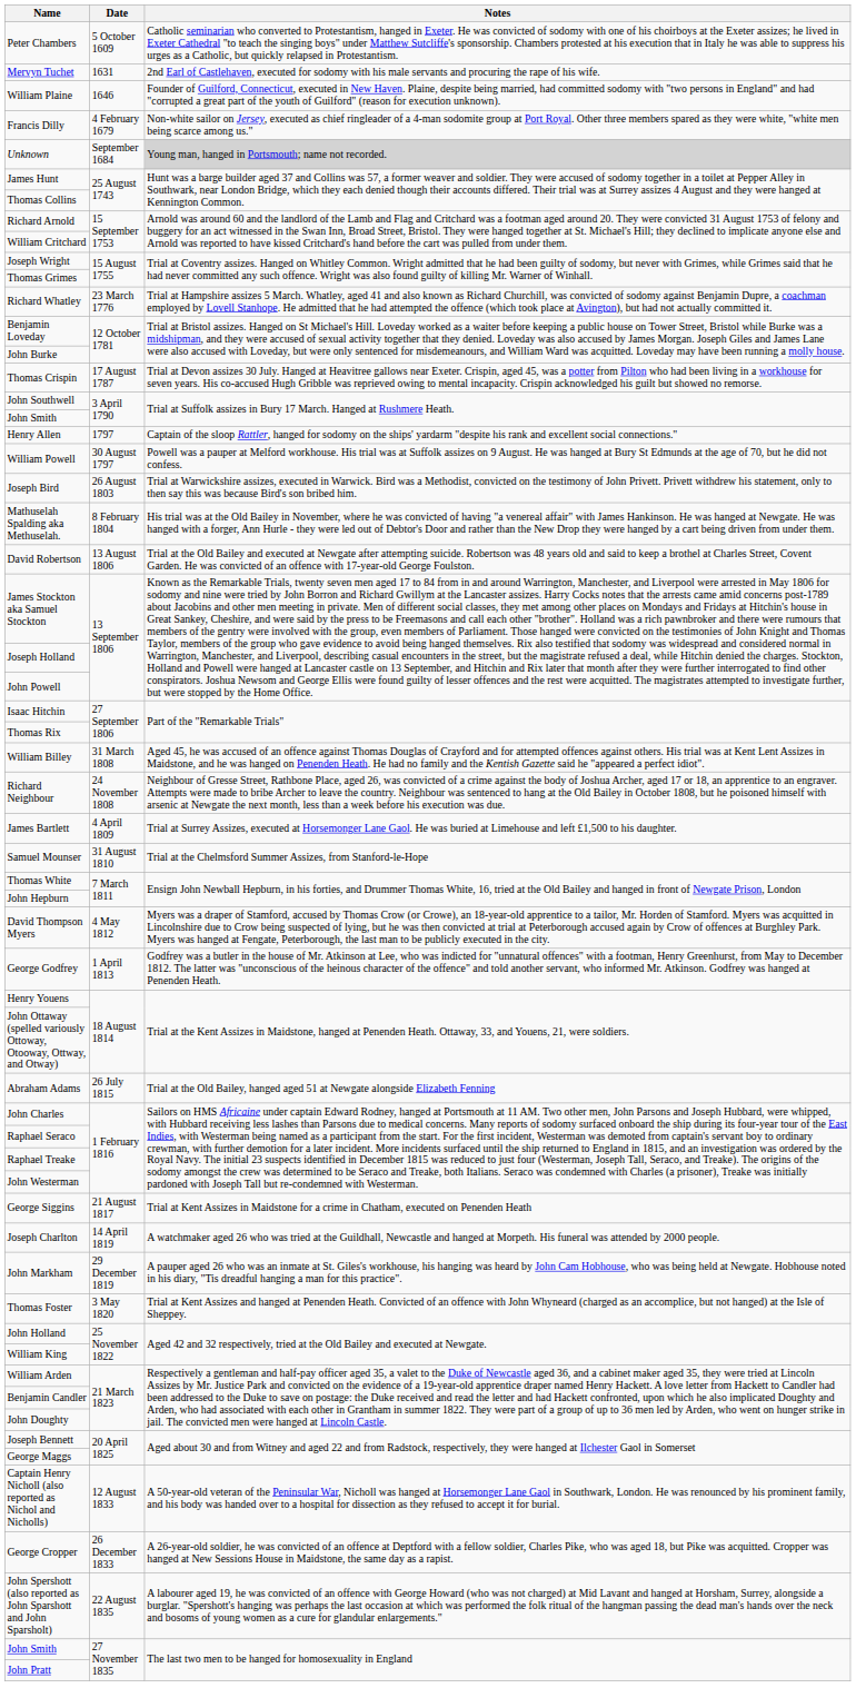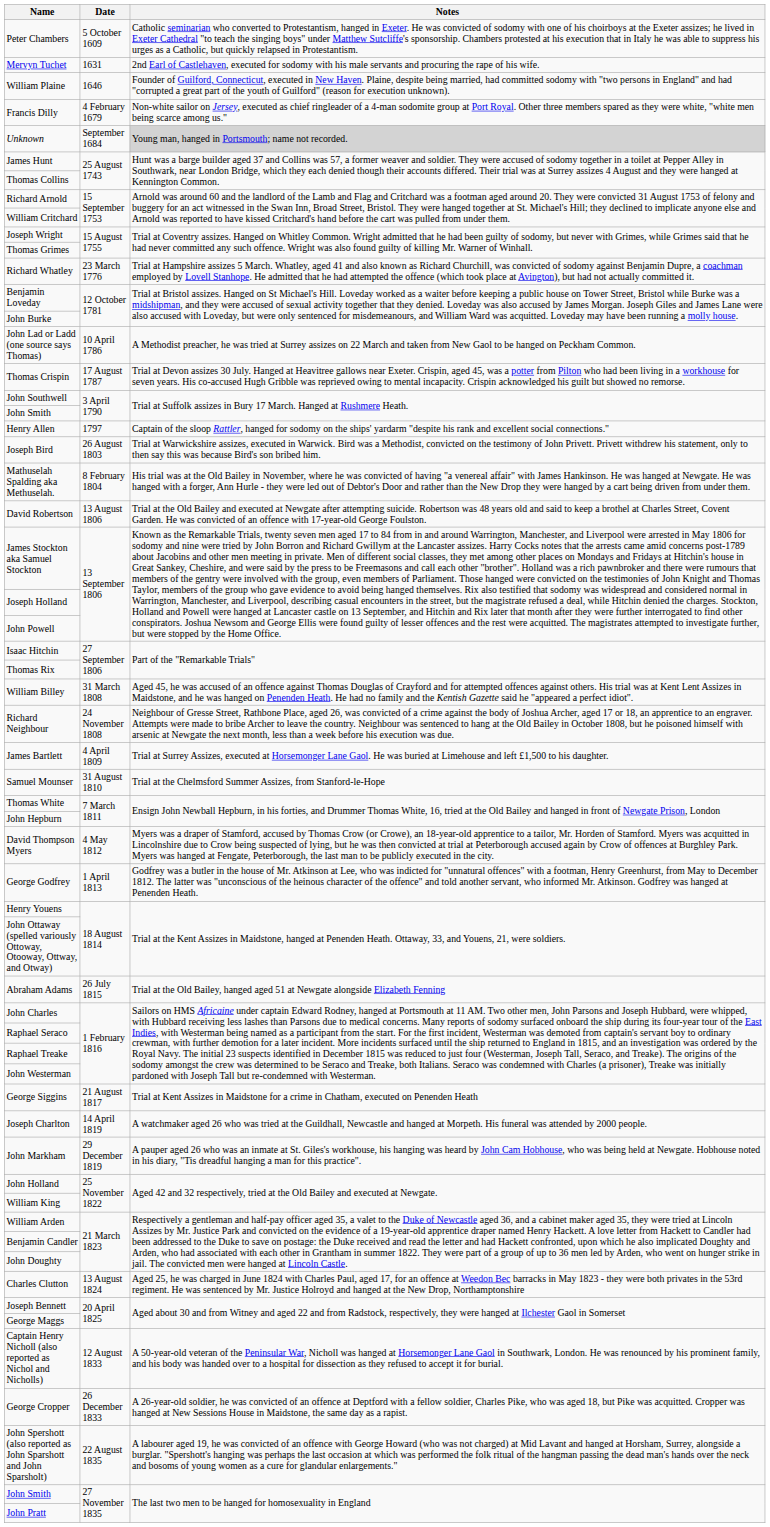 <table class="wikitable sortable" style="text-align:left">
 <tr>
 <th>Name</th>
 <th>Date</th>
 <th>Notes</th>
 </tr>
 <tr>
 <td>Peter Chambers</td>
 <td>5 October 1609</td>
 <td>Catholic <a href='#'>seminarian</a> who converted to Protestantism, hanged in <a href='#'>Exeter</a>. He was convicted of sodomy with one of his choirboys at the Exeter assizes; he lived in <a href='#'>Exeter Cathedral</a> "to teach the singing boys" under <a href='#'>Matthew Sutcliffe</a>'s sponsorship. Chambers protested at his execution that in Italy he was able to suppress his urges as a Catholic, but quickly relapsed in Protestantism.</td>
 </tr>
 <tr>
 <td><a href='#'>Mervyn Tuchet</a></td>
 <td>1631</td>
 <td>2nd <a href='#'>Earl of Castlehaven</a>, executed for sodomy with his male servants and procuring the rape of his wife.</td>
 </tr>
 <tr>
 <td>William Plaine</td>
 <td>1646</td>
 <td>Founder of <a href='#'>Guilford, Connecticut</a>, executed in <a href='#'>New Haven</a>. Plaine, despite being married, had committed sodomy with "two persons in England" and had "corrupted a great part of the youth of Guilford" (reason for execution unknown).</td>
 </tr>
 <tr>
 <td>Francis Dilly</td>
 <td>4 February 1679</td>
 <td>Non-white sailor on <em><a href='#'>Jersey</a></em>, executed as chief ringleader of a 4-man sodomite group at <a href='#'>Port Royal</a>. Other three members spared as they were white, "white men being scarce among us."</td>
 </tr>
 <tr>
 <td><em>Unknown</em></td>
 <td>September 1684</td>
 <td style="background: lightgrey;">Young man, hanged in <a href='#'>Portsmouth</a>; name not recorded.</td>
 </tr>
 <tr>
 <td>James Hunt</td>
 <td rowspan=2>25 August 1743</td>
 <td rowspan=2>Hunt was a barge builder aged 37 and Collins was 57, a former weaver and soldier. They were accused of sodomy together in a toilet at Pepper Alley in Southwark, near London Bridge, which they each denied though their accounts differed. Their trial was at Surrey assizes 4 August and they were hanged at Kennington Common.</td>
 </tr>
 <tr>
 <td>Thomas Collins</td>
 </tr>
 <tr>
 <td>Richard Arnold</td>
 <td rowspan="2">15 September 1753</td>
 <td rowspan="2">Arnold was around 60 and the landlord of the Lamb and Flag and Critchard was a footman aged around 20. They were convicted 31 August 1753 of felony and buggery for an act witnessed in the Swan Inn, Broad Street, Bristol. They were hanged together at St. Michael's Hill; they declined to implicate anyone else and Arnold was reported to have kissed Critchard's hand before the cart was pulled from under them.</td>
 </tr>
 <tr>
 <td>William Critchard</td>
 </tr>
 <tr>
 <td>Joseph Wright</td>
 <td rowspan=2>15 August 1755</td>
 <td rowspan=2>Trial at Coventry assizes. Hanged on Whitley Common. Wright admitted that he had been guilty of sodomy, but never with Grimes, while Grimes said that he had never committed any such offence. Wright was also found guilty of killing Mr. Warner of Winhall.</td>
 </tr>
 <tr>
 <td>Thomas Grimes</td>
 </tr>
 <tr>
 <td>Richard Whatley</td>
 <td>23 March 1776</td>
 <td>Trial at Hampshire assizes 5 March. Whatley, aged 41 and also known as Richard Churchill, was convicted of sodomy against Benjamin Dupre, a <a href='#'>coachman</a> employed by <a href='#'>Lovell Stanhope</a>. He admitted that he had attempted the offence (which took place at <a href='#'>Avington</a>), but had not actually committed it.</td>
 </tr>
 <tr>
 <td>Benjamin Loveday</td>
 <td rowspan=2>12 October 1781</td>
 <td rowspan=2>Trial at Bristol assizes. Hanged on St Michael's Hill. Loveday worked as a waiter before keeping a public house on Tower Street, Bristol while Burke was a <a href='#'>midshipman</a>, and they were accused of sexual activity together that they denied. Loveday was also accused by James Morgan. Joseph Giles and James Lane were also accused with Loveday, but were only sentenced for misdemeanours, and William Ward was acquitted. Loveday may have been running a <a href='#'>molly house</a>.</td>
 </tr>
 <tr>
 <td>John Burke</td>
 </tr>
 <tr>
+<td>John Lad or Ladd (one source says Thomas)</td>
+<td>10 April 1786</td>
+<td>A Methodist preacher, he was tried at Surrey assizes on 22 March and taken from New Gaol to be hanged on Peckham Common.</td>
+</tr>
+<tr>
 <td>Thomas Crispin</td>
 <td>17 August 1787</td>
 <td>Trial at Devon assizes 30 July. Hanged at Heavitree gallows near Exeter. Crispin, aged 45, was a <a href='#'>potter</a> from <a href='#'>Pilton</a> who had been living in a <a href='#'>workhouse</a> for seven years. His co-accused Hugh Gribble was reprieved owing to mental incapacity. Crispin acknowledged his guilt but showed no remorse.</td>
 </tr>
 <tr>
 <td>John Southwell</td>
 <td rowspan=2>3 April 1790</td>
 <td rowspan=2>Trial at Suffolk assizes in Bury 17 March. Hanged at <a href='#'>Rushmere</a> Heath.</td>
 </tr>
 <tr>
 <td>John Smith</td>
 </tr>
 <tr>
 <td>Henry Allen</td>
 <td>1797</td>
 <td>Captain of the sloop <em><a href='#'>Rattler</a></em>, hanged for sodomy on the ships' yardarm "despite his rank and excellent social connections."</td>
-</tr>
-<tr>
-<td>William Powell</td>
-<td>30 August 1797</td>
-<td>Powell was a pauper at Melford workhouse. His trial was at Suffolk assizes on 9 August. He was hanged at Bury St Edmunds at the age of 70, but he did not confess.</td>
 </tr>
 <tr>
 <td>Joseph Bird</td>
 <td>26 August 1803</td>
 <td>Trial at Warwickshire assizes, executed in Warwick. Bird was a Methodist, convicted on the testimony of John Privett. Privett withdrew his statement, only to then say this was because Bird's son bribed him.</td>
 </tr>
 <tr>
 <td>Mathuselah Spalding aka Methuselah.</td>
 <td>8 February 1804</td>
 <td>His trial was at the Old Bailey in November, where he was convicted of having "a venereal affair" with James Hankinson. He was hanged at Newgate. He was hanged with a forger, Ann Hurle - they were led out of Debtor's Door and rather than the New Drop they were hanged by a cart being driven from under them.</td>
 </tr>
 <tr>
 <td>David Robertson</td>
 <td>13 August 1806</td>
 <td>Trial at the Old Bailey and executed at Newgate after attempting suicide. Robertson was 48 years old and said to keep a brothel at Charles Street, Covent Garden. He was convicted of an offence with 17-year-old George Foulston.</td>
 </tr>
 <tr>
 <td>James Stockton aka Samuel Stockton</td>
 <td rowspan=3>13 September 1806</td>
 <td rowspan=3>Known as the Remarkable Trials, twenty seven men aged 17 to 84 from in and around Warrington, Manchester, and Liverpool were arrested in May 1806 for sodomy and nine were tried by John Borron and Richard Gwillym at the Lancaster assizes. Harry Cocks notes that the arrests came amid concerns post-1789 about Jacobins and other men meeting in private. Men of different social classes, they met among other places on Mondays and Fridays at Hitchin's house in Great Sankey, Cheshire, and were said by the press to be Freemasons and call each other "brother". Holland was a rich pawnbroker and there were rumours that members of the gentry were involved with the group, even members of Parliament. Those hanged were convicted on the testimonies of John Knight and Thomas Taylor, members of the group who gave evidence to avoid being hanged themselves. Rix also testified that sodomy was widespread and considered normal in Warrington, Manchester, and Liverpool, describing casual encounters in the street, but the magistrate refused a deal, while Hitchin denied the charges. Stockton, Holland and Powell were hanged at Lancaster castle on 13 September, and Hitchin and Rix later that month after they were further interrogated to find other conspirators. Joshua Newsom and George Ellis were found guilty of lesser offences and the rest were acquitted. The magistrates attempted to investigate further, but were stopped by the Home Office.</td>
 </tr>
 <tr>
 <td>Joseph Holland</td>
 </tr>
 <tr>
 <td>John Powell</td>
 </tr>
 <tr>
 <td>Isaac Hitchin</td>
 <td rowspan=2>27 September 1806</td>
 <td rowspan=2>Part of the "Remarkable Trials"</td>
 </tr>
 <tr>
 <td>Thomas Rix</td>
 </tr>
 <tr>
 <td>William Billey</td>
 <td>31 March 1808</td>
 <td>Aged 45, he was accused of an offence against Thomas Douglas of Crayford and for attempted offences against others. His trial was at Kent Lent Assizes in Maidstone, and he was hanged on <a href='#'>Penenden Heath</a>. He had no family and the <em>Kentish Gazette</em> said he "appeared a perfect idiot".</td>
 </tr>
 <tr>
 <td>Richard Neighbour</td>
 <td>24 November 1808</td>
 <td>Neighbour of Gresse Street, Rathbone Place, aged 26, was convicted of a crime against the body of Joshua Archer, aged 17 or 18, an apprentice to an engraver. Attempts were made to bribe Archer to leave the country. Neighbour was sentenced to hang at the Old Bailey in October 1808, but he poisoned himself with arsenic at Newgate the next month, less than a week before his execution was due.</td>
 </tr>
 <tr>
 <td>James Bartlett</td>
 <td>4 April 1809</td>
 <td>Trial at Surrey Assizes, executed at <a href='#'>Horsemonger Lane Gaol</a>. He was buried at Limehouse and left £1,500 to his daughter.</td>
 </tr>
 <tr>
 <td>Samuel Mounser</td>
 <td>31 August 1810</td>
 <td>Trial at the Chelmsford Summer Assizes, from Stanford-le-Hope</td>
 </tr>
 <tr>
 <td>Thomas White</td>
 <td rowspan=2>7 March 1811</td>
 <td rowspan=2> Ensign John Newball Hepburn, in his forties,  and Drummer Thomas White, 16, tried at the Old Bailey and hanged in front of <a href='#'>Newgate Prison</a>, London</td>
 </tr>
 <tr>
 <td>John Hepburn</td>
 </tr>
 <tr>
 <td>David Thompson Myers</td>
 <td>4 May 1812</td>
 <td>Myers was a draper of Stamford, accused by Thomas Crow (or Crowe), an 18-year-old apprentice to a tailor, Mr. Horden of Stamford. Myers was acquitted in Lincolnshire due to Crow being suspected of lying, but he was then convicted at trial at Peterborough accused again by Crow of offences at Burghley Park. Myers was hanged at Fengate, Peterborough, the last man to be publicly executed in the city.</td>
 </tr>
 <tr>
 <td>George Godfrey</td>
 <td>1 April 1813</td>
 <td>Godfrey was a butler in the house of Mr. Atkinson at Lee, who was indicted for "unnatural offences" with a footman, Henry Greenhurst, from May to December 1812. The latter was "unconscious of the heinous character of the offence" and told another servant, who informed Mr. Atkinson. Godfrey was hanged at Penenden Heath.</td>
 </tr>
 <tr>
 <td>Henry Youens</td>
 <td rowspan=2>18 August 1814</td>
 <td rowspan=2>Trial at the Kent Assizes in Maidstone, hanged at Penenden Heath. Ottaway, 33, and Youens, 21, were soldiers.</td>
 </tr>
 <tr>
 <td>John Ottaway (spelled variously Ottoway, Otooway, Ottway, and Otway)</td>
 </tr>
 <tr>
 <td>Abraham Adams</td>
 <td>26 July 1815</td>
 <td>Trial at the Old Bailey, hanged aged 51 at Newgate alongside <a href='#'>Elizabeth Fenning</a></td>
 </tr>
 <tr>
 <td>John Charles</td>
 <td rowspan="4">1 February 1816</td>
 <td rowspan="4">Sailors on HMS <em><a href='#'>Africaine</a></em> under captain Edward Rodney, hanged at Portsmouth at 11 AM. Two other men, John Parsons and Joseph Hubbard, were whipped, with Hubbard receiving less lashes than Parsons due to medical concerns. Many reports of sodomy surfaced onboard the ship during its four-year tour of the <a href='#'>East Indies</a>, with Westerman being named as a participant from the start. For the first incident, Westerman was demoted from captain's servant boy to ordinary crewman, with further demotion for a later incident. More incidents surfaced until the ship returned to England in 1815, and an investigation was ordered by the Royal Navy. The initial 23 suspects identified in December 1815 was reduced to just four (Westerman, Joseph Tall, Seraco, and Treake). The origins of the sodomy amongst the crew was determined to be Seraco and Treake, both Italians. Seraco was condemned with Charles (a prisoner), Treake was initially pardoned with Joseph Tall but re-condemned with Westerman.</td>
 </tr>
 <tr>
 <td>Raphael Seraco</td>
 </tr>
 <tr>
 <td>Raphael Treake</td>
 </tr>
 <tr>
 <td>John Westerman</td>
 </tr>
 <tr>
 <td>George Siggins</td>
 <td>21 August 1817</td>
 <td>Trial at Kent Assizes in Maidstone for a crime in Chatham, executed on Penenden Heath</td>
 </tr>
 <tr>
 <td>Joseph Charlton</td>
 <td>14 April 1819</td>
 <td>A watchmaker aged 26 who was tried at the Guildhall, Newcastle and hanged at Morpeth. His funeral was attended by 2000 people.</td>
 </tr>
 <tr>
 <td>John Markham</td>
 <td>29 December 1819</td>
 <td>A pauper aged 26 who was an inmate at St. Giles's workhouse, his hanging was heard by <a href='#'>John Cam Hobhouse</a>, who was being held at Newgate. Hobhouse noted in his diary, "Tis dreadful hanging a man for this practice".</td>
 </tr>
 <tr>
-<td>Thomas Foster</td>
-<td>3 May 1820</td>
-<td>Trial at Kent Assizes and hanged at Penenden Heath. Convicted of an offence with John Whyneard (charged as an accomplice, but not hanged) at the Isle of Sheppey.</td>
-</tr>
-<tr>
 <td>John Holland</td>
 <td rowspan=2>25 November 1822</td>
 <td rowspan=2>Aged 42 and 32 respectively, tried at the Old Bailey and executed at Newgate.</td>
 </tr>
 <tr>
 <td>William King</td>
 </tr>
 <tr>
 <td>William Arden</td>
 <td rowspan=3>21 March 1823</td>
 <td rowspan=3>Respectively a gentleman and half-pay officer aged 35, a valet to the <a href='#'>Duke of Newcastle</a> aged 36, and a cabinet maker aged 35, they were tried at Lincoln Assizes by Mr. Justice Park and convicted on the evidence of a 19-year-old apprentice draper named Henry Hackett. A love letter from Hackett to Candler had been addressed to the Duke to save on postage: the Duke received and read the letter and had Hackett confronted, upon which he also implicated Doughty and Arden, who had associated with each other in Grantham in summer 1822. They were part of a group of up to 36 men led by Arden, who went on hunger strike in jail. The convicted men were hanged at <a href='#'>Lincoln Castle</a>.</td>
 </tr>
 <tr>
 <td>Benjamin Candler</td>
 </tr>
 <tr>
 <td>John Doughty</td>
+</tr>
+<tr>
+<td>Charles Clutton</td>
+<td>13 August 1824</td>
+<td>Aged 25, he was charged in June 1824 with Charles Paul, aged 17, for an offence at <a href='#'>Weedon Bec</a> barracks in May 1823 - they were both privates in the 53rd regiment. He was sentenced by Mr. Justice Holroyd and hanged at the New Drop, Northamptonshire</td>
 </tr>
 <tr>
 <td>Joseph Bennett</td>
 <td rowspan=2>20 April 1825</td>
 <td rowspan=2>Aged about 30 and from Witney and aged 22 and from Radstock, respectively, they were hanged at <a href='#'>Ilchester</a> Gaol in Somerset</td>
 </tr>
 <tr>
 <td>George Maggs</td>
 </tr>
 <tr>
 <td>Captain Henry Nicholl (also reported as Nichol and Nicholls)</td>
 <td>12 August 1833</td>
 <td>A 50-year-old veteran of the <a href='#'>Peninsular War</a>, Nicholl was hanged at <a href='#'>Horsemonger Lane Gaol</a> in Southwark, London. He was renounced by his prominent family, and his body was handed over to a hospital for dissection as they refused to accept it for burial.</td>
 </tr>
 <tr>
 <td>George Cropper</td>
 <td>26 December 1833</td>
 <td>A 26-year-old soldier, he was convicted of an offence at Deptford with a fellow soldier, Charles Pike, who was aged 18, but Pike was acquitted. Cropper was hanged at New Sessions House in Maidstone, the same day as a rapist.</td>
 </tr>
 <tr>
 <td>John Spershott (also reported as John Sparshott and John Sparsholt)</td>
 <td>22 August 1835</td>
 <td>A labourer aged 19, he was convicted of an offence with George Howard (who was not charged) at Mid Lavant and hanged at Horsham, Surrey, alongside a burglar. "Spershott's hanging was perhaps the last occasion at which was performed the folk ritual of the hangman passing the dead man's hands over the neck and bosoms of young women as a cure for glandular enlargements."</td>
 </tr>
 <tr>
 <td><a href='#'>John Smith</a></td>
 <td rowspan=2>27 November 1835</td>
 <td rowspan=2>The last two men to be hanged for homosexuality in England</td>
 </tr>
 <tr>
 <td><a href='#'>John Pratt</a></td>
 </tr>
 </table>
